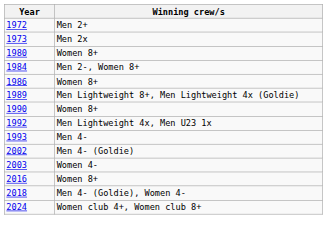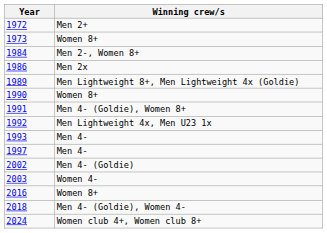 <table class="wikitable">
 <tr>
 <th width=70>Year</th>
 <th width=400>Winning crew/s</th>
 </tr>
 <tr>
 <td><a href='#'>1972</a></td>
 <td>Men 2+</td>
 </tr>
 <tr>
 <td><a href='#'>1973</a></td>
-<td>Men 2x</td>
-</tr>
-<tr>
-<td><a href='#'>1980</a></td>
 <td>Women 8+</td>
 </tr>
 <tr>
 <td><a href='#'>1984</a></td>
 <td>Men 2-, Women 8+</td>
 </tr>
 <tr>
 <td><a href='#'>1986</a></td>
-<td>Women 8+</td>
+<td>Men 2x</td>
 </tr>
 <tr>
 <td><a href='#'>1989</a></td>
 <td>Men Lightweight 8+, Men Lightweight 4x (Goldie)</td>
 </tr>
 <tr>
 <td><a href='#'>1990</a></td>
 <td>Women 8+</td>
 </tr>
 <tr>
+<td><a href='#'>1991</a></td>
+<td>Men 4- (Goldie), Women 8+</td>
+</tr>
+<tr>
 <td><a href='#'>1992</a></td>
 <td>Men Lightweight 4x, Men U23 1x</td>
 </tr>
 <tr>
 <td><a href='#'>1993</a></td>
 <td>Men 4- </td>
+</tr>
+<tr>
+<td><a href='#'>1997</a></td>
+<td>Men 4-</td>
 </tr>
 <tr>
 <td><a href='#'>2002</a></td>
 <td>Men 4- (Goldie)</td>
 </tr>
 <tr>
 <td><a href='#'>2003</a></td>
 <td>Women 4-</td>
 </tr>
 <tr>
 <td><a href='#'>2016</a></td>
 <td>Women 8+</td>
 </tr>
 <tr>
 <td><a href='#'>2018</a></td>
 <td>Men 4- (Goldie), Women 4- </td>
 </tr>
 <tr>
 <td><a href='#'>2024</a></td>
 <td>Women club 4+, Women club 8+</td>
 </tr>
 </table>
